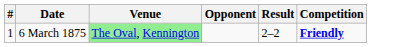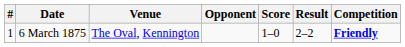 <table class="wikitable">
 <tr>
 <th>#</th>
 <th>Date</th>
 <th>Venue</th>
 <th>Opponent</th>
+<th>Score</th>
 <th>Result</th>
 <th>Competition</th>
 </tr>
 <tr>
 <td>1</td>
 <td>6 March 1875</td>
-<td style="background: lightgreen;"><a href='#'>The Oval</a>, <a href='#'>Kennington</a></td>
+<td><a href='#'>The Oval</a>, <a href='#'>Kennington</a></td>
 <td></td>
+<td>1–0</td>
 <td>2–2</td>
 <td><strong><a href='#'>Friendly</a></strong></td>
 </tr>
 </table>
